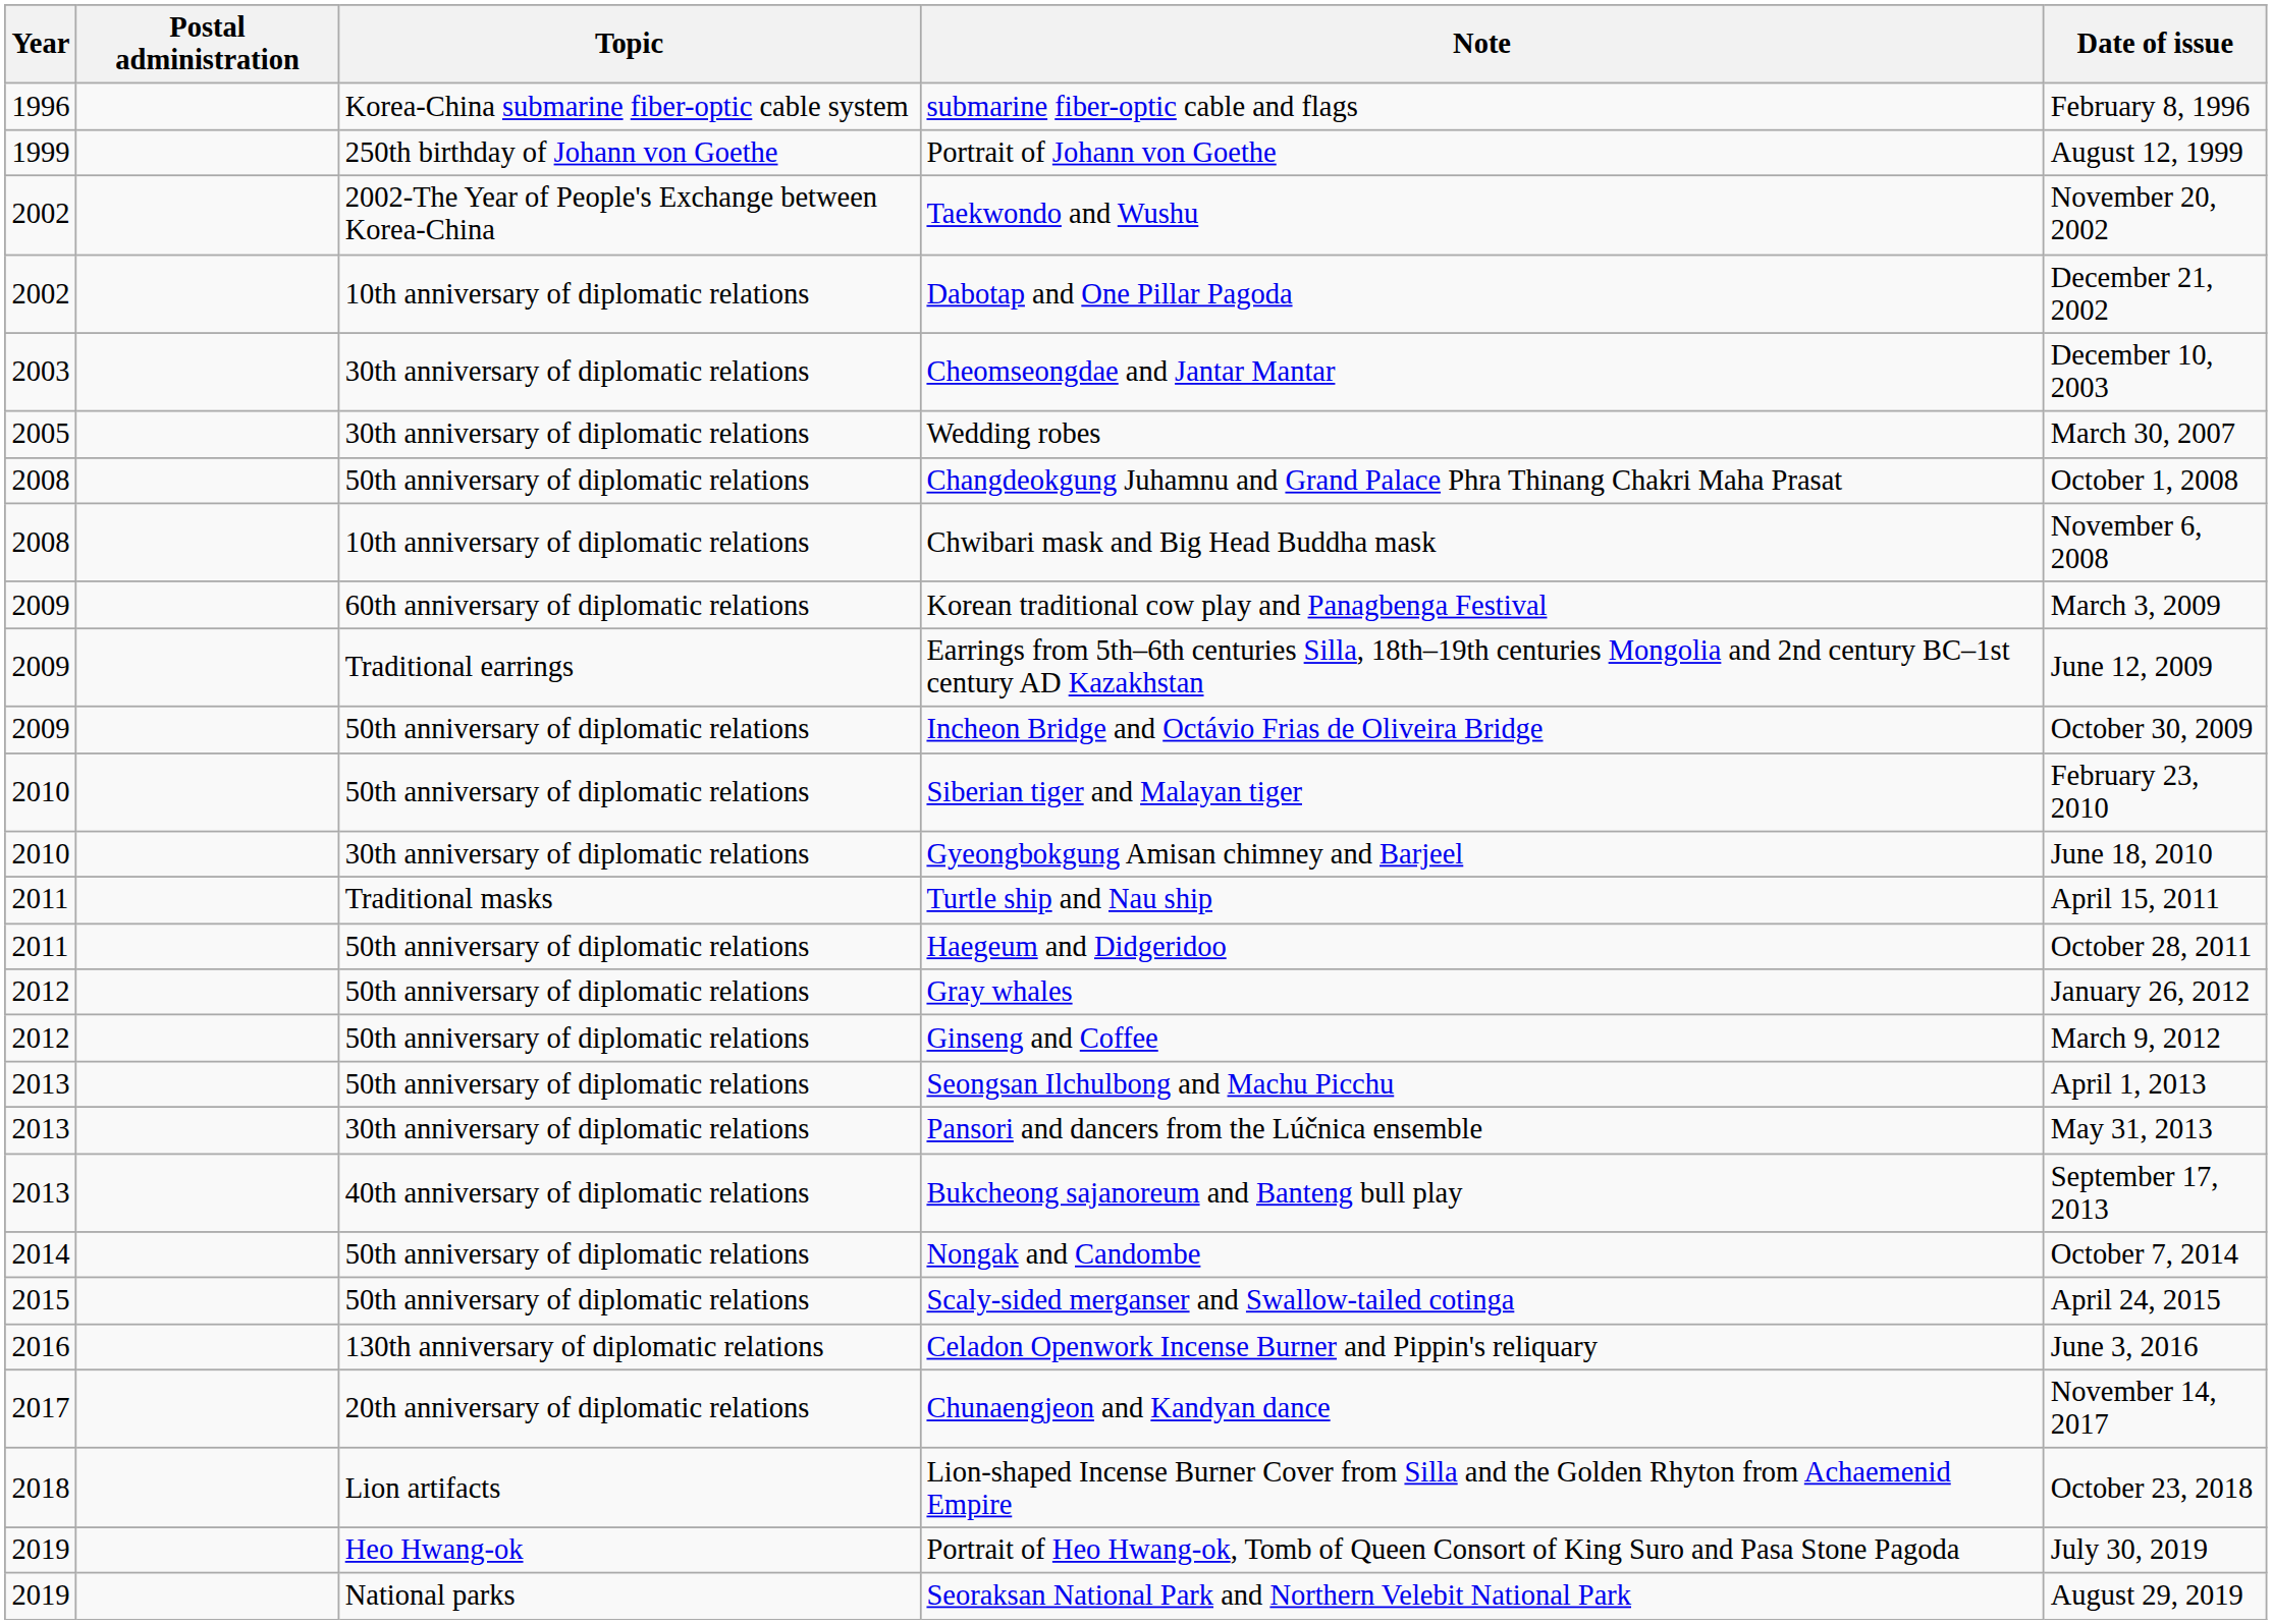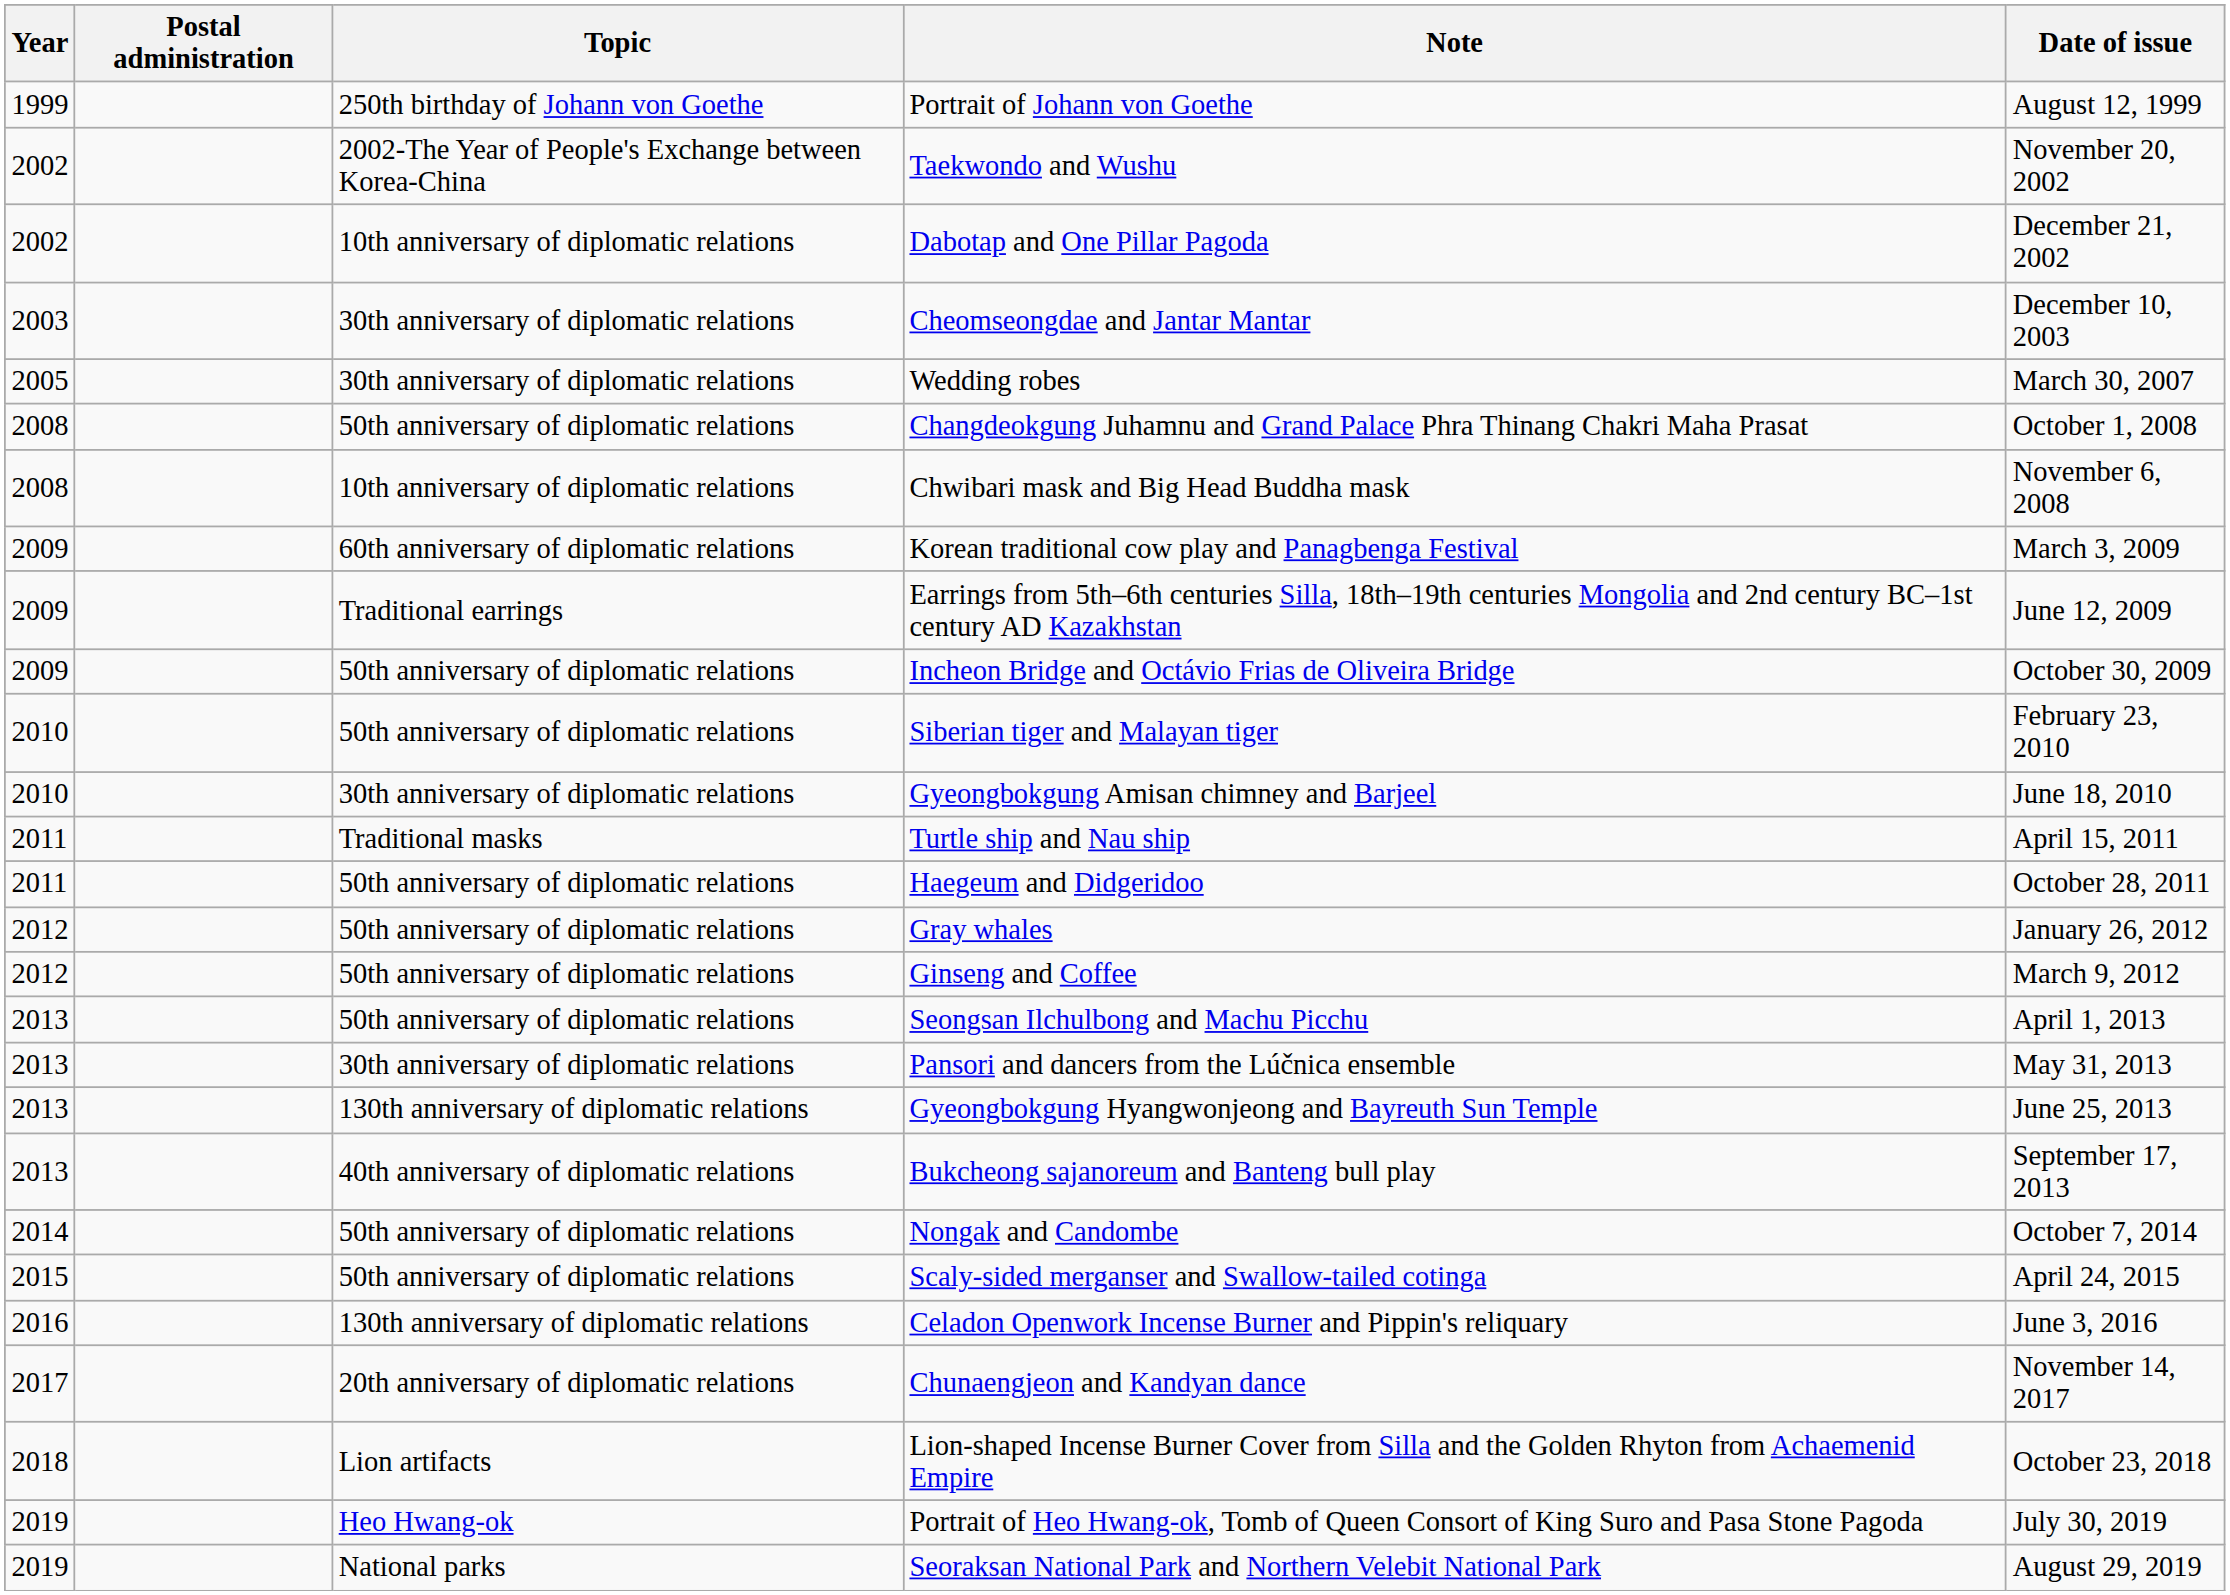 <table class="wikitable">
 <tr>
 <th>Year</th>
 <th>Postal administration</th>
 <th>Topic</th>
 <th>Note</th>
 <th>Date of issue</th>
-</tr>
-<tr>
-<td>1996</td>
-<td></td>
-<td>Korea-China <a href='#'>submarine</a> <a href='#'>fiber-optic</a> cable system</td>
-<td><a href='#'>submarine</a> <a href='#'>fiber-optic</a> cable and flags</td>
-<td>February 8, 1996</td>
 </tr>
 <tr>
 <td>1999</td>
 <td></td>
 <td>250th birthday of <a href='#'>Johann von Goethe</a></td>
 <td>Portrait of <a href='#'>Johann von Goethe</a></td>
 <td>August 12, 1999</td>
 </tr>
 <tr>
 <td>2002</td>
 <td></td>
 <td>2002-The Year of People's Exchange between Korea-China</td>
 <td><a href='#'>Taekwondo</a> and <a href='#'>Wushu</a></td>
 <td>November 20, 2002</td>
 </tr>
 <tr>
 <td>2002</td>
 <td></td>
 <td>10th anniversary of diplomatic relations</td>
 <td><a href='#'>Dabotap</a> and <a href='#'>One Pillar Pagoda</a></td>
 <td>December 21, 2002</td>
 </tr>
 <tr>
 <td>2003</td>
 <td></td>
 <td>30th anniversary of diplomatic relations</td>
 <td><a href='#'>Cheomseongdae</a> and <a href='#'>Jantar Mantar</a></td>
 <td>December 10, 2003</td>
 </tr>
 <tr>
 <td>2005</td>
 <td></td>
 <td>30th anniversary of diplomatic relations</td>
 <td>Wedding robes</td>
 <td>March 30, 2007</td>
 </tr>
 <tr>
 <td>2008</td>
 <td></td>
 <td>50th anniversary of diplomatic relations</td>
 <td><a href='#'>Changdeokgung</a> Juhamnu and <a href='#'>Grand Palace</a> Phra Thinang Chakri Maha Prasat</td>
 <td>October 1, 2008</td>
 </tr>
 <tr>
 <td>2008</td>
 <td></td>
 <td>10th anniversary of diplomatic relations</td>
 <td>Chwibari mask and Big Head Buddha mask</td>
 <td>November 6, 2008</td>
 </tr>
 <tr>
 <td>2009</td>
 <td></td>
 <td>60th anniversary of diplomatic relations</td>
 <td>Korean traditional cow play and <a href='#'>Panagbenga Festival</a></td>
 <td>March 3, 2009</td>
 </tr>
 <tr>
 <td>2009</td>
 <td><br></td>
 <td>Traditional earrings</td>
 <td>Earrings from 5th–6th centuries <a href='#'>Silla</a>, 18th–19th centuries <a href='#'>Mongolia</a> and 2nd century BC–1st century AD <a href='#'>Kazakhstan</a></td>
 <td>June 12, 2009</td>
 </tr>
 <tr>
 <td>2009</td>
 <td></td>
 <td>50th anniversary of diplomatic relations</td>
 <td><a href='#'>Incheon Bridge</a> and <a href='#'>Octávio Frias de Oliveira Bridge</a></td>
 <td>October 30, 2009</td>
 </tr>
 <tr>
 <td>2010</td>
 <td></td>
 <td>50th anniversary of diplomatic relations</td>
 <td><a href='#'>Siberian tiger</a> and <a href='#'>Malayan tiger</a></td>
 <td>February 23, 2010</td>
 </tr>
 <tr>
 <td>2010</td>
 <td></td>
 <td>30th anniversary of diplomatic relations</td>
 <td><a href='#'>Gyeongbokgung</a> Amisan chimney and <a href='#'>Barjeel</a></td>
 <td>June 18, 2010</td>
 </tr>
 <tr>
 <td>2011</td>
 <td></td>
 <td>Traditional masks</td>
 <td><a href='#'>Turtle ship</a> and <a href='#'>Nau ship</a></td>
 <td>April 15, 2011</td>
 </tr>
 <tr>
 <td>2011</td>
 <td></td>
 <td>50th anniversary of diplomatic relations</td>
 <td><a href='#'>Haegeum</a> and <a href='#'>Didgeridoo</a></td>
 <td>October 28, 2011</td>
 </tr>
 <tr>
 <td>2012</td>
 <td></td>
 <td>50th anniversary of diplomatic relations</td>
 <td><a href='#'>Gray whales</a></td>
 <td>January 26, 2012</td>
 </tr>
 <tr>
 <td>2012</td>
 <td></td>
 <td>50th anniversary of diplomatic relations</td>
 <td><a href='#'>Ginseng</a> and <a href='#'>Coffee</a></td>
 <td>March 9, 2012</td>
 </tr>
 <tr>
 <td>2013</td>
 <td></td>
 <td>50th anniversary of diplomatic relations</td>
 <td><a href='#'>Seongsan Ilchulbong</a> and <a href='#'>Machu Picchu</a></td>
 <td>April 1, 2013</td>
 </tr>
 <tr>
 <td>2013</td>
 <td></td>
 <td>30th anniversary of diplomatic relations</td>
 <td><a href='#'>Pansori</a> and dancers from the Lúčnica ensemble</td>
 <td>May 31, 2013</td>
 </tr>
 <tr>
 <td>2013</td>
 <td></td>
+<td>130th anniversary of diplomatic relations</td>
+<td><a href='#'>Gyeongbokgung</a> Hyangwonjeong and <a href='#'>Bayreuth Sun Temple</a></td>
+<td>June 25, 2013</td>
+</tr>
+<tr>
+<td>2013</td>
+<td></td>
 <td>40th anniversary of diplomatic relations</td>
 <td><a href='#'>Bukcheong sajanoreum</a> and <a href='#'>Banteng</a> bull play</td>
 <td>September 17, 2013</td>
 </tr>
 <tr>
 <td>2014</td>
 <td></td>
 <td>50th anniversary of diplomatic relations</td>
 <td><a href='#'>Nongak</a> and <a href='#'>Candombe</a></td>
 <td>October 7, 2014</td>
 </tr>
 <tr>
 <td>2015</td>
 <td></td>
 <td>50th anniversary of diplomatic relations</td>
 <td><a href='#'>Scaly-sided merganser</a> and <a href='#'>Swallow-tailed cotinga</a></td>
 <td>April 24, 2015</td>
 </tr>
 <tr>
 <td>2016</td>
 <td></td>
 <td>130th anniversary of diplomatic relations</td>
 <td><a href='#'>Celadon Openwork Incense Burner</a> and Pippin's reliquary</td>
 <td>June 3, 2016</td>
 </tr>
 <tr>
 <td>2017</td>
 <td></td>
 <td>20th anniversary of diplomatic relations</td>
 <td><a href='#'>Chunaengjeon</a> and <a href='#'>Kandyan dance</a></td>
 <td>November 14, 2017</td>
 </tr>
 <tr>
 <td>2018</td>
 <td></td>
 <td>Lion artifacts</td>
 <td>Lion-shaped Incense Burner Cover from <a href='#'>Silla</a> and the Golden Rhyton from <a href='#'>Achaemenid Empire</a></td>
 <td>October 23, 2018</td>
 </tr>
 <tr>
 <td>2019</td>
 <td></td>
 <td><a href='#'>Heo Hwang-ok</a></td>
 <td>Portrait of <a href='#'>Heo Hwang-ok</a>, Tomb of Queen Consort of King Suro and Pasa Stone Pagoda</td>
 <td>July 30, 2019</td>
 </tr>
 <tr>
 <td>2019</td>
 <td></td>
 <td>National parks</td>
 <td><a href='#'>Seoraksan National Park</a> and <a href='#'>Northern Velebit National Park</a></td>
 <td>August 29, 2019</td>
 </tr>
 </table>
